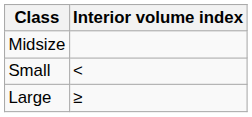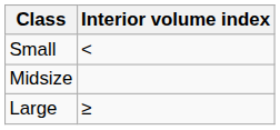 <table class="wikitable">
 <tr>
 <th>Class</th>
 <th>Interior volume index</th>
 </tr>
 <tr>
+<td>Small</td>
+<td>< </td>
+</tr>
+<tr>
 <td>Midsize</td>
 <td></td>
-</tr>
-<tr>
-<td>Small</td>
-<td>< </td>
 </tr>
 <tr>
 <td>Large</td>
 <td>≥ </td>
 </tr>
 </table>
